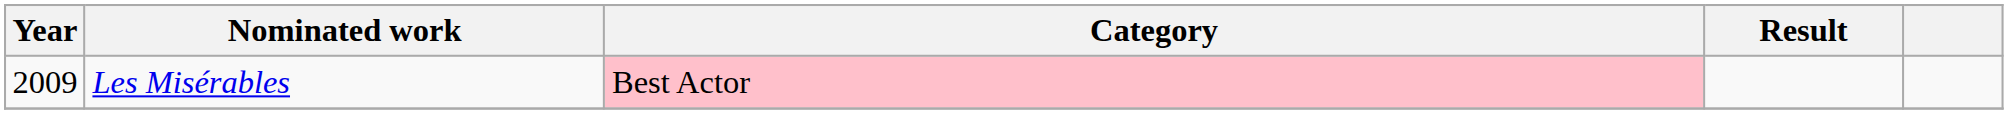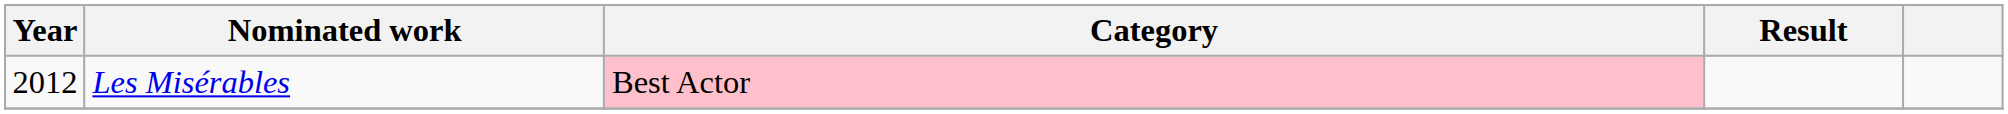 <table class=wikitable>
 <tr>
 <th width=4%>Year</th>
 <th width=26%>Nominated work</th>
 <th width=55%>Category</th>
 <th width=10%>Result</th>
 <th width=5%></th>
 </tr>
 <tr>
-<td>2009</td>
+<td>2012</td>
 <td><em><a href='#'>Les Misérables</a></em></td>
 <td style="background: pink;">Best Actor</td>
 <td></td>
 <td></td>
 </tr>
 <tr>
 </tr>
 </table>
